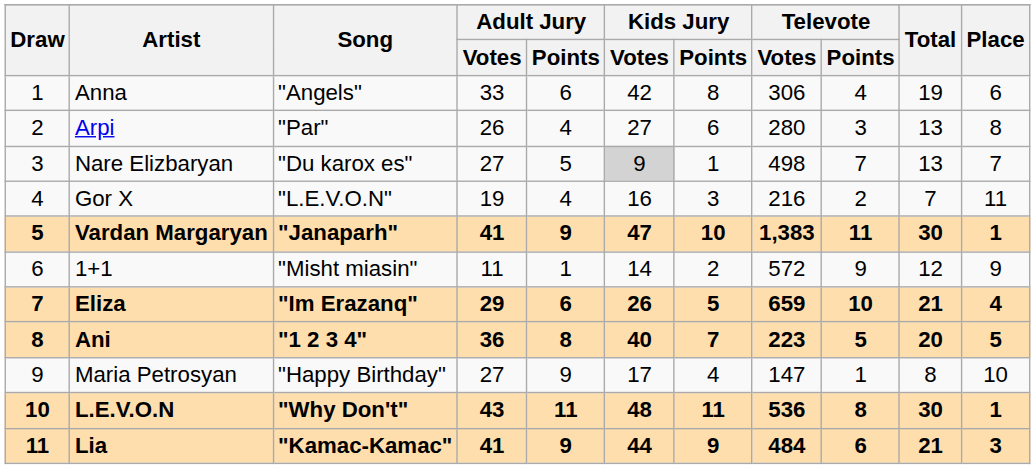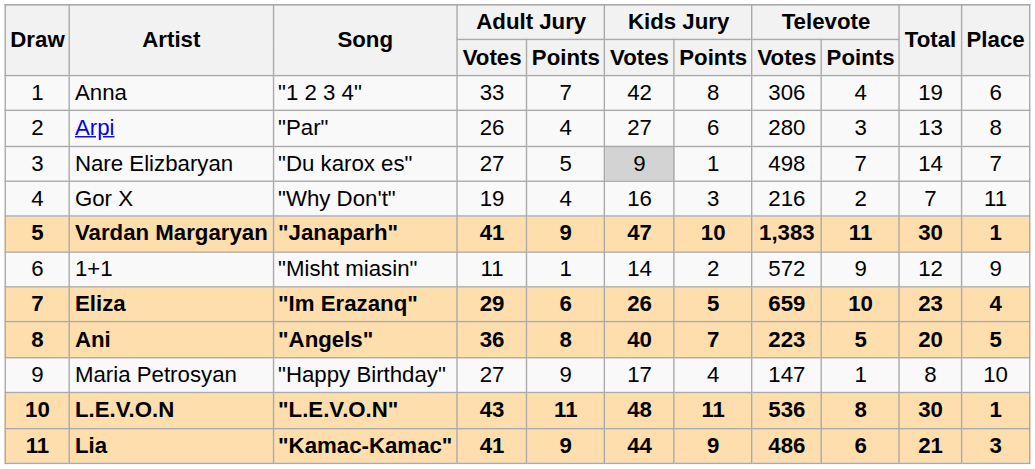 <table class="sortable wikitable" style="margin: 1em auto 1em auto; text-align:center;">
 <tr>
 </tr>
 <tr>
 <th rowspan="2" scope="col">Draw</th>
 <th rowspan="2" scope="col">Artist</th>
 <th rowspan="2" scope="col">Song</th>
 <th colspan="2" scope="col">Adult Jury</th>
 <th colspan="2" scope="col">Kids Jury</th>
 <th colspan="2" scope="col">Televote</th>
 <th rowspan="2" scope="col">Total</th>
 <th rowspan="2" scope="col">Place</th>
 </tr>
 <tr>
 <th>Votes</th>
 <th>Points</th>
 <th>Votes</th>
 <th>Points</th>
 <th>Votes</th>
 <th>Points</th>
 </tr>
 <tr>
 <td>1</td>
 <td align="left">Anna</td>
-<td align="left">"Angels"</td>
+<td align="left">"1 2 3 4"</td>
 <td>33</td>
-<td>6</td>
+<td>7</td>
 <td>42</td>
 <td>8</td>
 <td>306</td>
 <td>4</td>
 <td>19</td>
 <td>6</td>
 </tr>
 <tr>
 <td>2</td>
 <td align="left"><a href='#'>Arpi</a></td>
 <td align="left">"Par"</td>
 <td>26</td>
 <td>4</td>
 <td>27</td>
 <td>6</td>
 <td>280</td>
 <td>3</td>
 <td>13</td>
 <td>8</td>
 </tr>
 <tr>
 <td>3</td>
 <td align="left">Nare Elizbaryan</td>
 <td align="left">"Du karox es"</td>
 <td>27</td>
 <td>5</td>
 <td style="background: lightgrey;">9</td>
 <td>1</td>
 <td>498</td>
 <td>7</td>
-<td>13</td>
+<td>14</td>
 <td>7</td>
 </tr>
 <tr>
 <td>4</td>
 <td align="left">Gor X</td>
-<td align="left">"L.E.V.O.N"</td>
+<td align="left">"Why Don't"</td>
 <td>19</td>
 <td>4</td>
 <td>16</td>
 <td>3</td>
 <td>216</td>
 <td>2</td>
 <td>7</td>
 <td>11</td>
 </tr>
 <tr style="font-weight:bold;background:navajowhite;">
 <td>5</td>
 <td align="left">Vardan Margaryan</td>
 <td align="left">"Janaparh"</td>
 <td>41</td>
 <td>9</td>
 <td>47</td>
 <td>10</td>
 <td>1,383</td>
 <td>11</td>
 <td>30</td>
 <td>1</td>
 </tr>
 <tr>
 <td>6</td>
 <td align="left">1+1</td>
 <td align="left">"Misht miasin"</td>
 <td>11</td>
 <td>1</td>
 <td>14</td>
 <td>2</td>
 <td>572</td>
 <td>9</td>
 <td>12</td>
 <td>9</td>
 </tr>
 <tr style="font-weight:bold;background:navajowhite;">
 <td>7</td>
 <td align="left">Eliza</td>
 <td align="left">"Im Erazanq"</td>
 <td>29</td>
 <td>6</td>
 <td>26</td>
 <td>5</td>
 <td>659</td>
 <td>10</td>
-<td>21</td>
+<td>23</td>
 <td>4</td>
 </tr>
 <tr style="font-weight:bold;background:navajowhite;">
 <td>8</td>
 <td align="left">Ani</td>
-<td align="left">"1 2 3 4"</td>
+<td align="left">"Angels"</td>
 <td>36</td>
 <td>8</td>
 <td>40</td>
 <td>7</td>
 <td>223</td>
 <td>5</td>
 <td>20</td>
 <td>5</td>
 </tr>
 <tr>
 <td>9</td>
 <td align="left">Maria Petrosyan</td>
 <td align="left">"Happy Birthday"</td>
 <td>27</td>
 <td>9</td>
 <td>17</td>
 <td>4</td>
 <td>147</td>
 <td>1</td>
 <td>8</td>
 <td>10</td>
 </tr>
 <tr style="font-weight:bold;background:navajowhite;">
 <td>10</td>
 <td align="left">L.E.V.O.N</td>
-<td align="left">"Why Don't"</td>
+<td align="left">"L.E.V.O.N"</td>
 <td>43</td>
 <td>11</td>
 <td>48</td>
 <td>11</td>
 <td>536</td>
 <td>8</td>
 <td>30</td>
 <td>1</td>
 </tr>
 <tr style="font-weight:bold;background:navajowhite;">
 <td>11</td>
 <td align="left">Lia</td>
 <td align="left">"Kamac-Kamac"</td>
 <td>41</td>
 <td>9</td>
 <td>44</td>
 <td>9</td>
-<td>484</td>
+<td>486</td>
 <td>6</td>
 <td>21</td>
 <td>3</td>
 </tr>
 </table>
